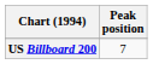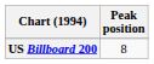 <table class="wikitable sortable plainrowheaders" border="1">
 <tr>
 <th scope="col">Chart (1994)</th>
 <th scope="col">Peak<br>position</th>
 </tr>
 <tr>
 </tr>
 <tr>
 </tr>
 <tr>
 </tr>
 <tr>
 </tr>
 <tr>
 <th scope="row">US <a href='#'><em>Billboard</em> 200</a></th>
-<td style="text-align:center;">7</td>
+<td style="text-align:center;">8</td>
 </tr>
 </table>
